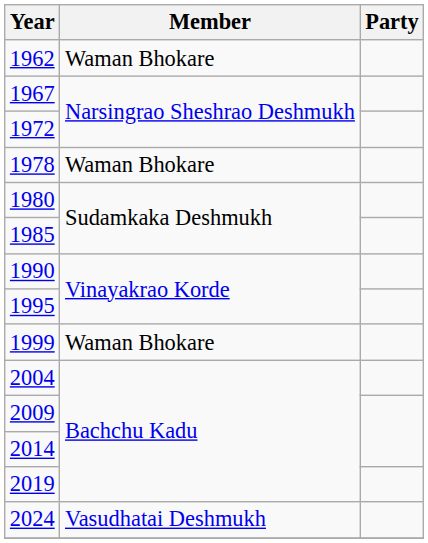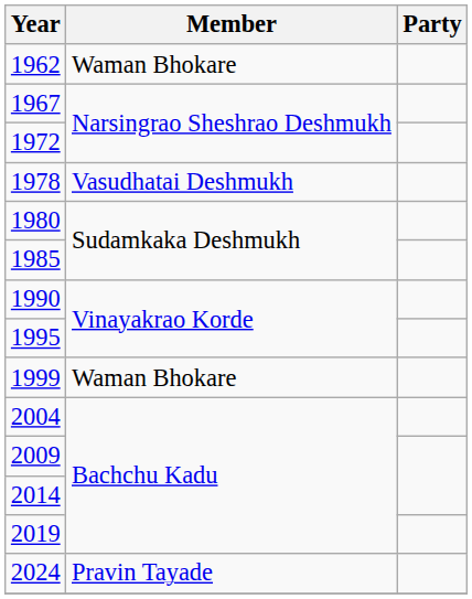 <table class="wikitable">
 <tr>
 <th>Year</th>
 <th>Member</th>
 <th colspan="2">Party</th>
 </tr>
 <tr>
 <td><a href='#'>1962</a></td>
 <td>Waman Bhokare</td>
 <td></td>
 </tr>
 <tr>
 <td><a href='#'>1967</a></td>
 <td rowspan="2"><a href='#'>Narsingrao Sheshrao Deshmukh</a></td>
 <td></td>
 </tr>
 <tr>
 <td><a href='#'>1972</a></td>
 </tr>
 <tr>
 <td><a href='#'>1978</a></td>
-<td>Waman Bhokare</td>
+<td><a href='#'>Vasudhatai Deshmukh</a></td>
 <td></td>
 </tr>
 <tr>
 <td><a href='#'>1980</a></td>
 <td rowspan="2">Sudamkaka Deshmukh</td>
 <td></td>
 </tr>
 <tr>
 <td><a href='#'>1985</a></td>
 <td></td>
 </tr>
 <tr>
 <td><a href='#'>1990</a></td>
 <td rowspan="2"><a href='#'>Vinayakrao Korde</a></td>
 <td></td>
 </tr>
 <tr>
 <td><a href='#'>1995</a></td>
 </tr>
 <tr>
 <td><a href='#'>1999</a></td>
 <td>Waman Bhokare</td>
 <td></td>
 </tr>
 <tr>
 <td><a href='#'>2004</a></td>
 <td rowspan="4"><a href='#'>Bachchu Kadu</a></td>
 <td></td>
 </tr>
 <tr>
 <td><a href='#'>2009</a></td>
 </tr>
 <tr>
 <td><a href='#'>2014</a></td>
 </tr>
 <tr>
 <td><a href='#'>2019</a></td>
 <td></td>
 </tr>
 <tr>
 <td><a href='#'>2024</a></td>
-<td><a href='#'>Vasudhatai Deshmukh</a></td>
+<td><a href='#'>Pravin Tayade</a></td>
 <td></td>
 </tr>
 <tr>
 </tr>
 </table>
